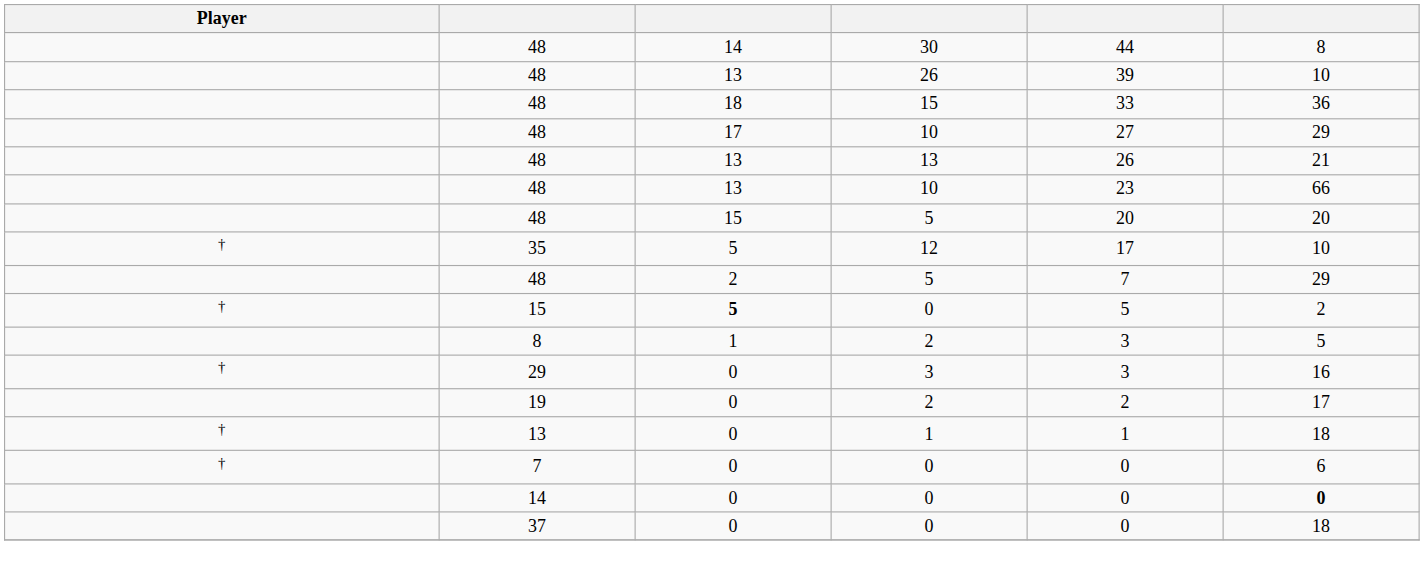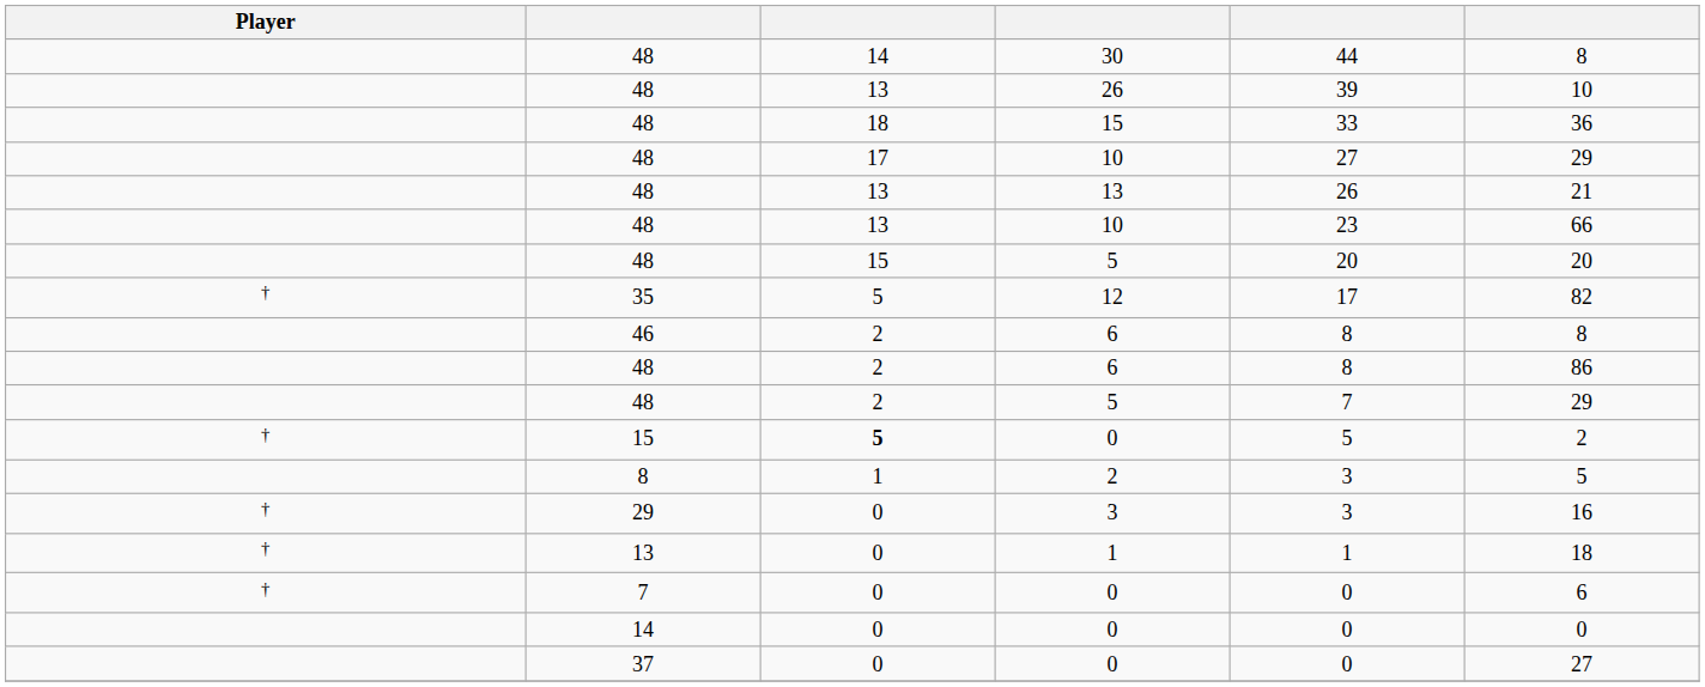 <table class="wikitable sortable" style="width:100%;">
 <tr align=center>
 <th>Player</th>
 <th></th>
 <th></th>
 <th></th>
 <th></th>
 <th></th>
 </tr>
 <tr align=center>
 <td></td>
 <td>48</td>
 <td>14</td>
 <td>30</td>
 <td>44</td>
 <td>8</td>
 </tr>
 <tr align=center>
 <td></td>
 <td>48</td>
 <td>13</td>
 <td>26</td>
 <td>39</td>
 <td>10</td>
 </tr>
 <tr align=center>
 <td></td>
 <td>48</td>
 <td>18</td>
 <td>15</td>
 <td>33</td>
 <td>36</td>
 </tr>
 <tr align=center>
 <td></td>
 <td>48</td>
 <td>17</td>
 <td>10</td>
 <td>27</td>
 <td>29</td>
 </tr>
 <tr align=center>
 <td></td>
 <td>48</td>
 <td>13</td>
 <td>13</td>
 <td>26</td>
 <td>21</td>
 </tr>
 <tr align=center>
 <td></td>
 <td>48</td>
 <td>13</td>
 <td>10</td>
 <td>23</td>
 <td>66</td>
 </tr>
 <tr align=center>
 <td></td>
 <td>48</td>
 <td>15</td>
 <td>5</td>
 <td>20</td>
 <td>20</td>
 </tr>
 <tr align=center>
 <td><sup>†</sup></td>
 <td>35</td>
 <td>5</td>
 <td>12</td>
 <td>17</td>
-<td>10</td>
+<td>82</td>
+</tr>
+<tr align=center>
+<td></td>
+<td>46</td>
+<td>2</td>
+<td>6</td>
+<td>8</td>
+<td>8</td>
+</tr>
+<tr align=center>
+<td></td>
+<td>48</td>
+<td>2</td>
+<td>6</td>
+<td>8</td>
+<td>86</td>
 </tr>
 <tr align=center>
 <td></td>
 <td>48</td>
 <td>2</td>
 <td>5</td>
 <td>7</td>
 <td>29</td>
 </tr>
 <tr align=center>
 <td><sup>†</sup></td>
 <td>15</td>
 <td><strong>5</strong></td>
 <td>0</td>
 <td>5</td>
 <td>2</td>
 </tr>
 <tr align=center>
 <td></td>
 <td>8</td>
 <td>1</td>
 <td>2</td>
 <td>3</td>
 <td>5</td>
 </tr>
 <tr align=center>
 <td><sup>†</sup></td>
 <td>29</td>
 <td>0</td>
 <td>3</td>
 <td>3</td>
 <td>16</td>
 </tr>
 <tr align=center>
-<td></td>
-<td>19</td>
-<td>0</td>
-<td>2</td>
-<td>2</td>
-<td>17</td>
-</tr>
-<tr align=center>
 <td><sup>†</sup></td>
 <td>13</td>
 <td>0</td>
 <td>1</td>
 <td>1</td>
 <td>18</td>
 </tr>
 <tr align=center>
 <td><sup>†</sup></td>
 <td>7</td>
 <td>0</td>
 <td>0</td>
 <td>0</td>
 <td>6</td>
 </tr>
 <tr align=center>
 <td></td>
 <td>14</td>
 <td>0</td>
 <td>0</td>
 <td>0</td>
-<td><strong>0</strong></td>
+<td>0</td>
 </tr>
 <tr align=center>
 <td></td>
 <td>37</td>
 <td>0</td>
 <td>0</td>
 <td>0</td>
-<td>18</td>
+<td>27</td>
 </tr>
 <tr>
 </tr>
 </table>
